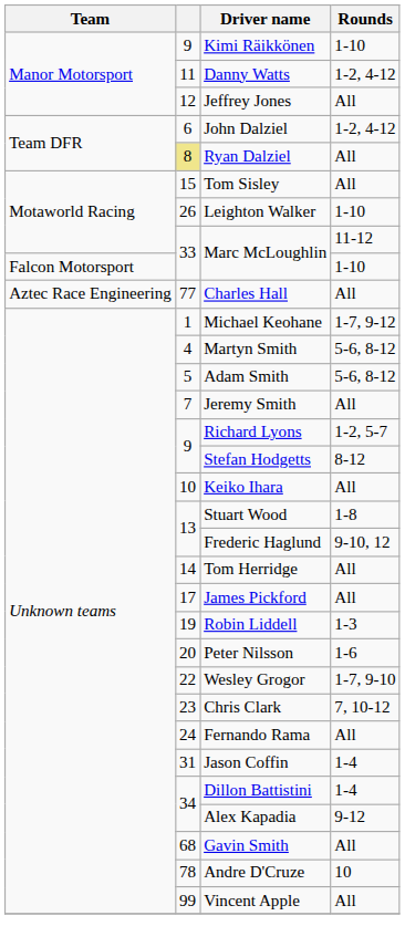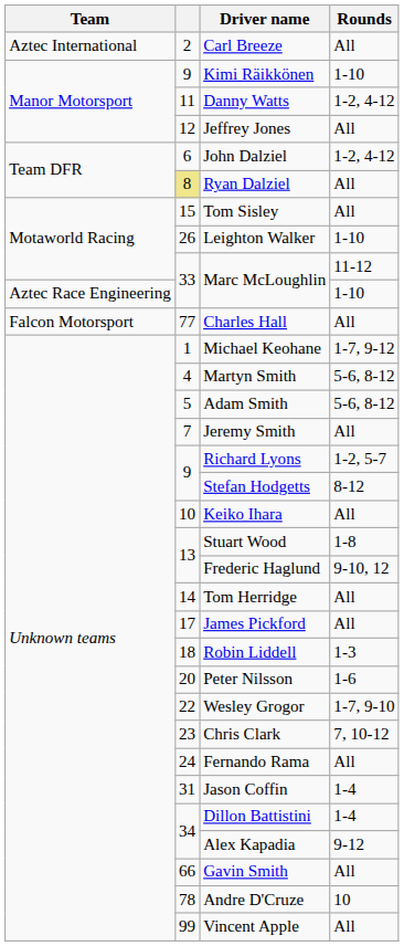 <table class="wikitable" style="font-size: 85%">
 <tr>
 <th>Team</th>
 <th></th>
 <th>Driver name</th>
 <th>Rounds</th>
+</tr>
+<tr>
+<td>Aztec International</td>
+<td align=center>2</td>
+<td> <a href='#'>Carl Breeze</a></td>
+<td>All</td>
 </tr>
 <tr>
 <td rowspan=3><a href='#'>Manor Motorsport</a></td>
 <td align=center>9</td>
 <td> <a href='#'>Kimi Räikkönen</a></td>
 <td>1-10</td>
 </tr>
 <tr>
 <td align=center>11</td>
 <td> <a href='#'>Danny Watts</a></td>
 <td>1-2, 4-12</td>
 </tr>
 <tr>
 <td align=center>12</td>
 <td> Jeffrey Jones</td>
 <td>All</td>
 </tr>
 <tr>
 <td rowspan=2>Team DFR</td>
 <td align=center>6</td>
 <td> John Dalziel</td>
 <td>1-2, 4-12</td>
 </tr>
 <tr>
 <td align=center style="background: khaki;">8</td>
 <td> <a href='#'>Ryan Dalziel</a></td>
 <td>All</td>
 </tr>
 <tr>
 <td rowspan=3>Motaworld Racing</td>
 <td align=center>15</td>
 <td> Tom Sisley</td>
 <td>All</td>
 </tr>
 <tr>
 <td align=center>26</td>
 <td> Leighton Walker</td>
 <td>1-10</td>
 </tr>
 <tr>
 <td align=center rowspan=2>33</td>
 <td rowspan=2> Marc McLoughlin</td>
 <td>11-12</td>
 </tr>
 <tr>
-<td>Falcon Motorsport</td>
+<td>Aztec Race Engineering</td>
 <td>1-10</td>
 </tr>
 <tr>
-<td>Aztec Race Engineering</td>
+<td>Falcon Motorsport</td>
 <td align=center>77</td>
 <td> <a href='#'>Charles Hall</a></td>
 <td>All</td>
 </tr>
 <tr>
 <td rowspan=22><em>Unknown teams</em></td>
 <td align=center>1</td>
 <td> Michael Keohane</td>
 <td>1-7, 9-12</td>
 </tr>
 <tr>
 <td align=center>4</td>
 <td> Martyn Smith</td>
 <td>5-6, 8-12</td>
 </tr>
 <tr>
 <td align=center>5</td>
 <td> Adam Smith</td>
 <td>5-6, 8-12</td>
 </tr>
 <tr>
 <td align=center>7</td>
 <td> Jeremy Smith</td>
 <td>All</td>
 </tr>
 <tr>
 <td align=center rowspan=2>9</td>
 <td> <a href='#'>Richard Lyons</a></td>
 <td>1-2, 5-7</td>
 </tr>
 <tr>
 <td> <a href='#'>Stefan Hodgetts</a></td>
 <td>8-12</td>
 </tr>
 <tr>
 <td align=center>10</td>
 <td> <a href='#'>Keiko Ihara</a></td>
 <td>All</td>
 </tr>
 <tr>
 <td align=center rowspan=2>13</td>
 <td> Stuart Wood</td>
 <td>1-8</td>
 </tr>
 <tr>
 <td> Frederic Haglund</td>
 <td>9-10, 12</td>
 </tr>
 <tr>
 <td align=center>14</td>
 <td> Tom Herridge</td>
 <td>All</td>
 </tr>
 <tr>
 <td align=center>17</td>
 <td> <a href='#'>James Pickford</a></td>
 <td>All</td>
 </tr>
 <tr>
-<td align=center>19</td>
+<td align=center>18</td>
 <td> <a href='#'>Robin Liddell</a></td>
 <td>1-3</td>
 </tr>
 <tr>
 <td align=center>20</td>
 <td> Peter Nilsson</td>
 <td>1-6</td>
 </tr>
 <tr>
 <td align=center>22</td>
 <td> Wesley Grogor</td>
 <td>1-7, 9-10</td>
 </tr>
 <tr>
 <td align=center>23</td>
 <td> Chris Clark</td>
 <td>7, 10-12</td>
 </tr>
 <tr>
 <td align=center>24</td>
 <td> Fernando Rama</td>
 <td>All</td>
 </tr>
 <tr>
 <td align=center>31</td>
 <td> Jason Coffin</td>
 <td>1-4</td>
 </tr>
 <tr>
 <td align=center rowspan=2>34</td>
 <td> <a href='#'>Dillon Battistini</a></td>
 <td>1-4</td>
 </tr>
 <tr>
 <td> Alex Kapadia</td>
 <td>9-12</td>
 </tr>
 <tr>
-<td align=center>68</td>
+<td align=center>66</td>
 <td> <a href='#'>Gavin Smith</a></td>
 <td>All</td>
 </tr>
 <tr>
 <td align=center>78</td>
 <td> Andre D'Cruze</td>
 <td>10</td>
 </tr>
 <tr>
 <td align=center>99</td>
 <td> Vincent Apple</td>
 <td>All</td>
 </tr>
 <tr>
 </tr>
 </table>
